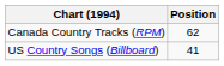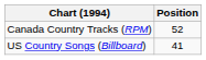 <table class="wikitable sortable">
 <tr>
 <th scope="col">Chart (1994)</th>
 <th scope="col">Position</th>
 </tr>
 <tr>
 <td>Canada Country Tracks (<em><a href='#'>RPM</a></em>)</td>
-<td align="center">62</td>
+<td align="center">52</td>
 </tr>
 <tr>
 <td>US <a href='#'>Country Songs</a> (<em><a href='#'>Billboard</a></em>)</td>
 <td align="center">41</td>
 </tr>
 </table>
